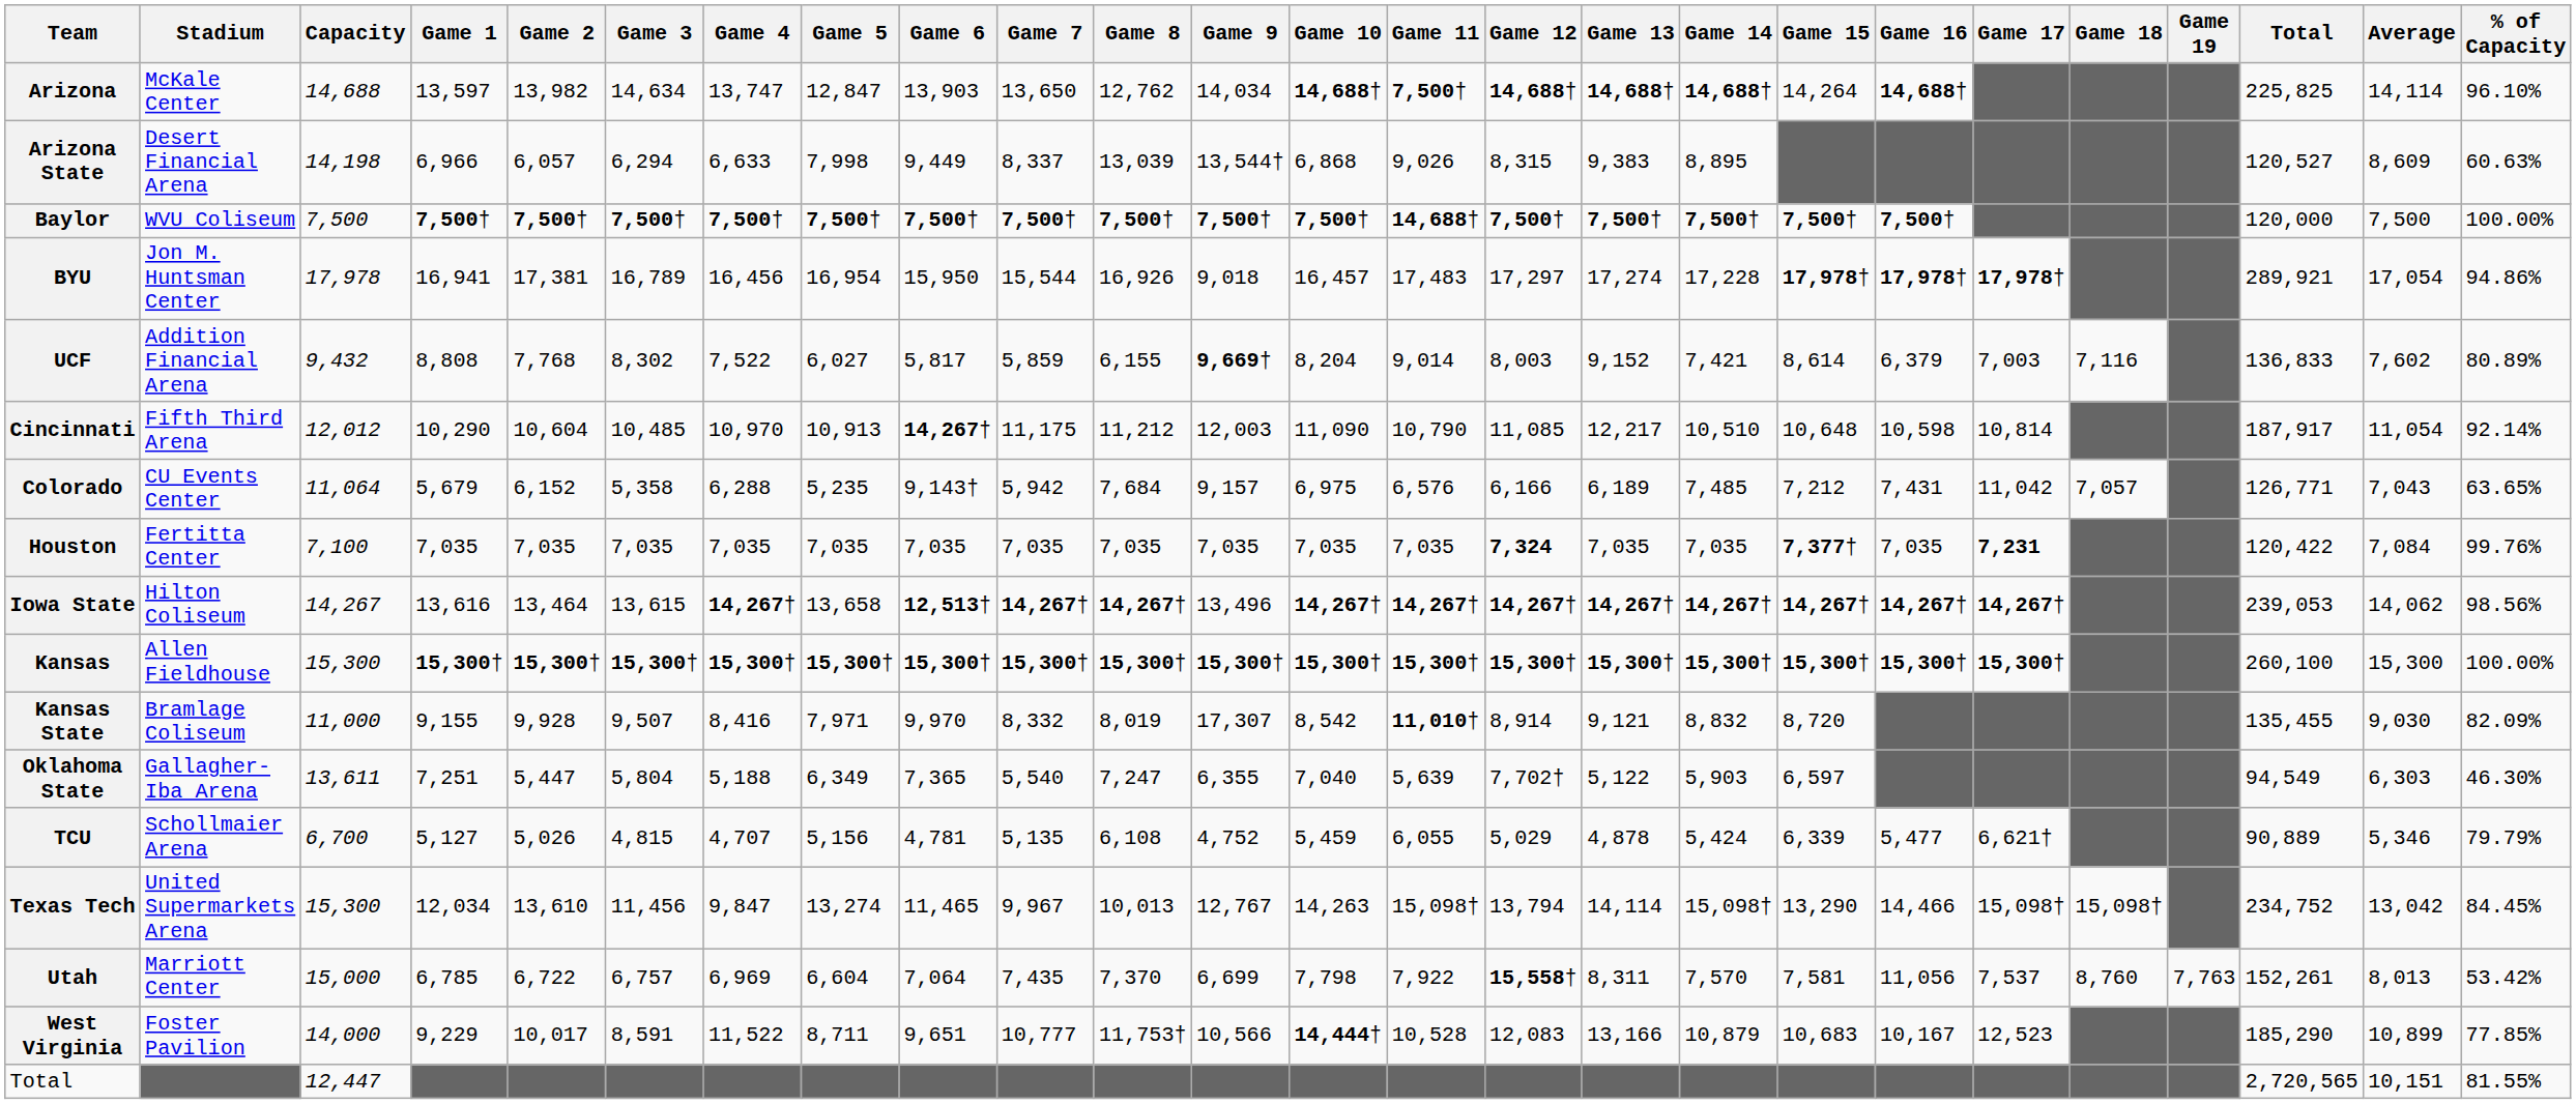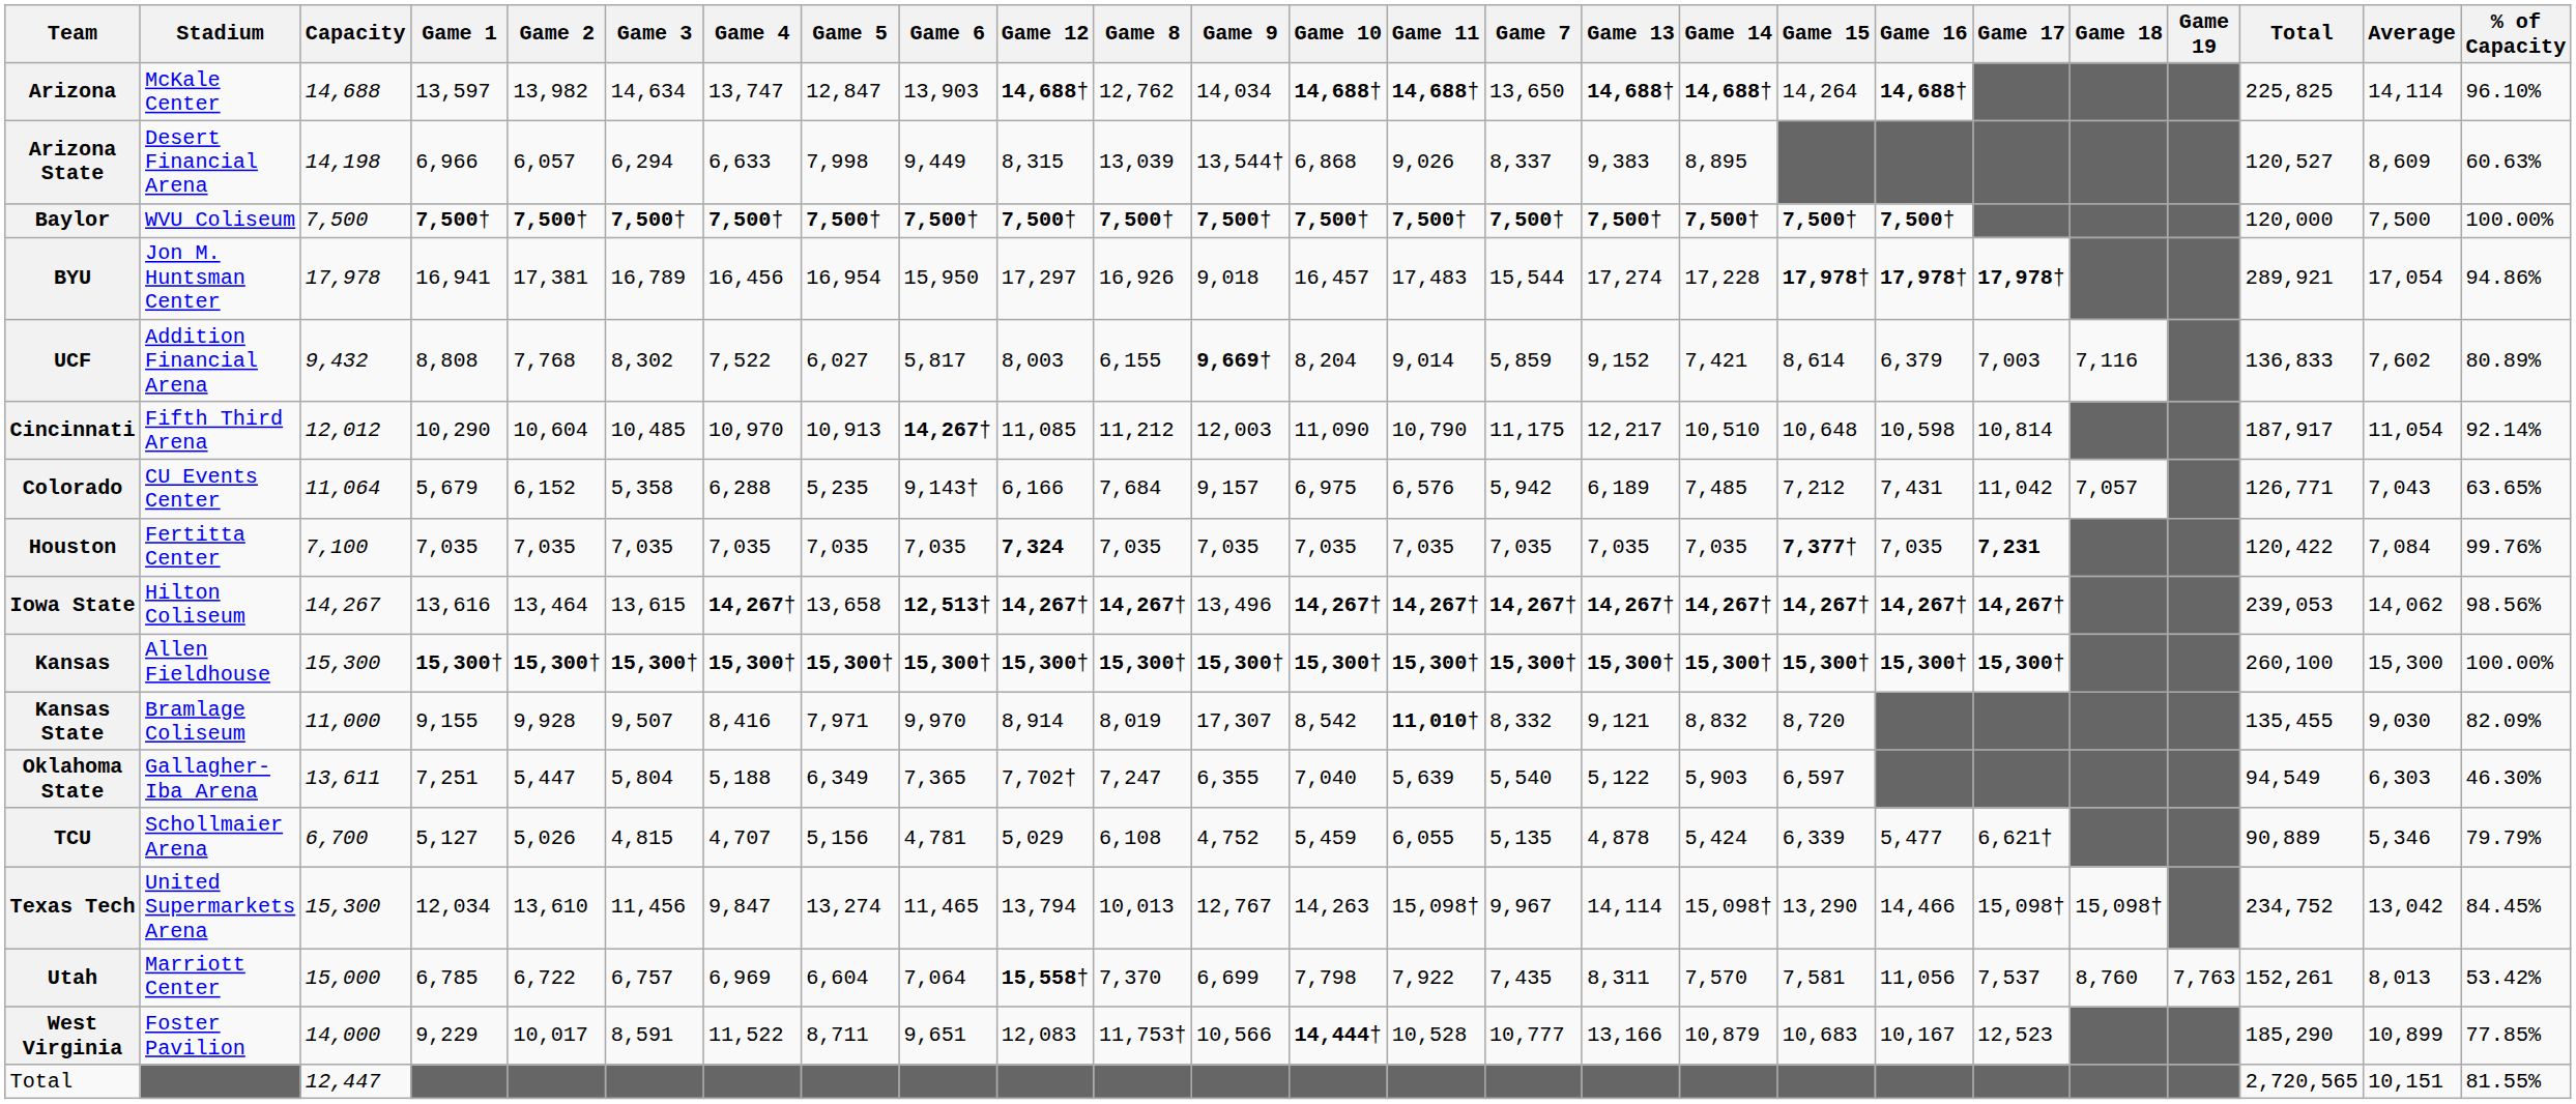 <table class="wikitable">
 <tr>
 <th>Team</th>
 <th>Stadium</th>
 <th>Capacity</th>
 <th>Game 1</th>
 <th>Game 2</th>
 <th>Game 3</th>
 <th>Game 4</th>
 <th>Game 5</th>
 <th>Game 6</th>
-<th>Game 7</th>
+<th>Game 12</th>
 <th>Game 8</th>
 <th>Game 9</th>
 <th>Game 10</th>
 <th>Game 11</th>
-<th>Game 12</th>
+<th>Game 7</th>
 <th>Game 13</th>
 <th>Game 14</th>
 <th>Game 15</th>
 <th>Game 16</th>
 <th>Game 17</th>
 <th>Game 18</th>
 <th>Game 19</th>
 <th>Total</th>
 <th>Average</th>
 <th>% of Capacity</th>
 </tr>
 <tr>
 <th><strong>Arizona</strong></th>
 <td><a href='#'>McKale Center</a></td>
 <td><em>14,688</em></td>
 <td>13,597</td>
 <td>13,982</td>
 <td>14,634</td>
 <td>13,747</td>
 <td>12,847</td>
 <td>13,903</td>
-<td>13,650</td>
+<td><strong>14,688</strong>†</td>
 <td>12,762</td>
 <td>14,034</td>
 <td><strong>14,688</strong>†</td>
-<td><strong>7,500</strong>†</td>
 <td><strong>14,688</strong>†</td>
+<td>13,650</td>
 <td><strong>14,688</strong>†</td>
 <td><strong>14,688</strong>†</td>
 <td>14,264</td>
 <td><strong>14,688</strong>†</td>
 <td style="background:#666666;"></td>
 <td style="background:#666666;"></td>
 <td style="background:#666666;"></td>
 <td>225,825</td>
 <td>14,114</td>
 <td>96.10%</td>
 </tr>
 <tr>
 <th><strong>Arizona State</strong></th>
 <td><a href='#'>Desert Financial Arena</a></td>
 <td><em>14,198</em></td>
 <td>6,966</td>
 <td>6,057</td>
 <td>6,294</td>
 <td>6,633</td>
 <td>7,998</td>
 <td>9,449</td>
-<td>8,337</td>
+<td>8,315</td>
 <td>13,039</td>
 <td>13,544†</td>
 <td>6,868</td>
 <td>9,026</td>
-<td>8,315</td>
+<td>8,337</td>
 <td>9,383</td>
 <td>8,895</td>
 <td style="background:#666666;"></td>
 <td style="background:#666666;"></td>
 <td style="background:#666666;"></td>
 <td style="background:#666666;"></td>
 <td style="background:#666666;"></td>
 <td>120,527</td>
 <td>8,609</td>
 <td>60.63%</td>
 </tr>
 <tr>
 <th><strong>Baylor</strong></th>
 <td><a href='#'>WVU Coliseum</a></td>
 <td><em>7,500</em></td>
 <td><strong>7,500</strong>†</td>
 <td><strong>7,500</strong>†</td>
 <td><strong>7,500</strong>†</td>
 <td><strong>7,500</strong>†</td>
 <td><strong>7,500</strong>†</td>
 <td><strong>7,500</strong>†</td>
 <td><strong>7,500</strong>†</td>
 <td><strong>7,500</strong>†</td>
 <td><strong>7,500</strong>†</td>
 <td><strong>7,500</strong>†</td>
-<td><strong>14,688</strong>†</td>
+<td><strong>7,500</strong>†</td>
 <td><strong>7,500</strong>†</td>
 <td><strong>7,500</strong>†</td>
 <td><strong>7,500</strong>†</td>
 <td><strong>7,500</strong>†</td>
 <td><strong>7,500</strong>†</td>
 <td style="background:#666666;"></td>
 <td style="background:#666666;"></td>
 <td style="background:#666666;"></td>
 <td>120,000</td>
 <td>7,500</td>
 <td>100.00%</td>
 </tr>
 <tr>
 <th><strong>BYU</strong></th>
 <td><a href='#'>Jon M. Huntsman Center</a></td>
 <td><em>17,978</em></td>
 <td>16,941</td>
 <td>17,381</td>
 <td>16,789</td>
 <td>16,456</td>
 <td>16,954</td>
 <td>15,950</td>
-<td>15,544</td>
+<td>17,297</td>
 <td>16,926</td>
 <td>9,018</td>
 <td>16,457</td>
 <td>17,483</td>
-<td>17,297</td>
+<td>15,544</td>
 <td>17,274</td>
 <td>17,228</td>
 <td><strong>17,978</strong>†</td>
 <td><strong>17,978</strong>†</td>
 <td><strong>17,978</strong>†</td>
 <td style="background:#666666;"></td>
 <td style="background:#666666;"></td>
 <td>289,921</td>
 <td>17,054</td>
 <td>94.86%</td>
 </tr>
 <tr>
 <th><strong>UCF</strong></th>
 <td><a href='#'>Addition Financial Arena</a></td>
 <td><em>9,432</em></td>
 <td>8,808</td>
 <td>7,768</td>
 <td>8,302</td>
 <td>7,522</td>
 <td>6,027</td>
 <td>5,817</td>
-<td>5,859</td>
+<td>8,003</td>
 <td>6,155</td>
 <td><strong>9,669</strong>†</td>
 <td>8,204</td>
 <td>9,014</td>
-<td>8,003</td>
+<td>5,859</td>
 <td>9,152</td>
 <td>7,421</td>
 <td>8,614</td>
 <td>6,379</td>
 <td>7,003</td>
 <td>7,116</td>
 <td style="background:#666666;"></td>
 <td>136,833</td>
 <td>7,602</td>
 <td>80.89%</td>
 </tr>
 <tr>
 <th><strong>Cincinnati</strong></th>
 <td><a href='#'>Fifth Third Arena</a></td>
 <td><em>12,012</em></td>
 <td>10,290</td>
 <td>10,604</td>
 <td>10,485</td>
 <td>10,970</td>
 <td>10,913</td>
 <td><strong>14,267</strong>†</td>
-<td>11,175</td>
+<td>11,085</td>
 <td>11,212</td>
 <td>12,003</td>
 <td>11,090</td>
 <td>10,790</td>
-<td>11,085</td>
+<td>11,175</td>
 <td>12,217</td>
 <td>10,510</td>
 <td>10,648</td>
 <td>10,598</td>
 <td>10,814</td>
 <td style="background:#666666;"></td>
 <td style="background:#666666;"></td>
 <td>187,917</td>
 <td>11,054</td>
 <td>92.14%</td>
 </tr>
 <tr>
 <th><strong>Colorado</strong></th>
 <td><a href='#'>CU Events Center</a></td>
 <td><em>11,064</em></td>
 <td>5,679</td>
 <td>6,152</td>
 <td>5,358</td>
 <td>6,288</td>
 <td>5,235</td>
 <td>9,143†</td>
-<td>5,942</td>
+<td>6,166</td>
 <td>7,684</td>
 <td>9,157</td>
 <td>6,975</td>
 <td>6,576</td>
-<td>6,166</td>
+<td>5,942</td>
 <td>6,189</td>
 <td>7,485</td>
 <td>7,212</td>
 <td>7,431</td>
 <td>11,042</td>
 <td>7,057</td>
 <td style="background:#666666;"></td>
 <td>126,771</td>
 <td>7,043</td>
 <td>63.65%</td>
 </tr>
 <tr>
 <th><strong>Houston</strong></th>
 <td><a href='#'>Fertitta Center</a></td>
 <td><em>7,100</em></td>
 <td>7,035</td>
 <td>7,035</td>
 <td>7,035</td>
 <td>7,035</td>
 <td>7,035</td>
 <td>7,035</td>
+<td><strong>7,324</strong></td>
 <td>7,035</td>
 <td>7,035</td>
 <td>7,035</td>
 <td>7,035</td>
 <td>7,035</td>
-<td><strong>7,324</strong></td>
 <td>7,035</td>
 <td>7,035</td>
 <td><strong>7,377</strong>†</td>
 <td>7,035</td>
 <td><strong>7,231</strong></td>
 <td style="background:#666666;"></td>
 <td style="background:#666666;"></td>
 <td>120,422</td>
 <td>7,084</td>
 <td>99.76%</td>
 </tr>
 <tr>
 <th><strong>Iowa State</strong></th>
 <td><a href='#'>Hilton Coliseum</a></td>
 <td><em>14,267</em></td>
 <td>13,616</td>
 <td>13,464</td>
 <td>13,615</td>
 <td><strong>14,267</strong>†</td>
 <td>13,658</td>
 <td><strong>12,513</strong>†</td>
 <td><strong>14,267</strong>†</td>
 <td><strong>14,267</strong>†</td>
 <td>13,496</td>
 <td><strong>14,267</strong>†</td>
 <td><strong>14,267</strong>†</td>
 <td><strong>14,267</strong>†</td>
 <td><strong>14,267</strong>†</td>
 <td><strong>14,267</strong>†</td>
 <td><strong>14,267</strong>†</td>
 <td><strong>14,267</strong>†</td>
 <td><strong>14,267</strong>†</td>
 <td style="background:#666666;"></td>
 <td style="background:#666666;"></td>
 <td>239,053</td>
 <td>14,062</td>
 <td>98.56%</td>
 </tr>
 <tr>
 <th><strong>Kansas</strong></th>
 <td><a href='#'>Allen Fieldhouse</a></td>
 <td><em>15,300</em></td>
 <td><strong>15,300</strong>†</td>
 <td><strong>15,300</strong>†</td>
 <td><strong>15,300</strong>†</td>
 <td><strong>15,300</strong>†</td>
 <td><strong>15,300</strong>†</td>
 <td><strong>15,300</strong>†</td>
 <td><strong>15,300</strong>†</td>
 <td><strong>15,300</strong>†</td>
 <td><strong>15,300</strong>†</td>
 <td><strong>15,300</strong>†</td>
 <td><strong>15,300</strong>†</td>
 <td><strong>15,300</strong>†</td>
 <td><strong>15,300</strong>†</td>
 <td><strong>15,300</strong>†</td>
 <td><strong>15,300</strong>†</td>
 <td><strong>15,300</strong>†</td>
 <td><strong>15,300</strong>†</td>
 <td style="background:#666666;"></td>
 <td style="background:#666666;"></td>
 <td>260,100</td>
 <td>15,300</td>
 <td>100.00%</td>
 </tr>
 <tr>
 <th><strong>Kansas State</strong></th>
 <td><a href='#'>Bramlage Coliseum</a></td>
 <td><em>11,000</em></td>
 <td>9,155</td>
 <td>9,928</td>
 <td>9,507</td>
 <td>8,416</td>
 <td>7,971</td>
 <td>9,970</td>
-<td>8,332</td>
+<td>8,914</td>
 <td>8,019</td>
 <td>17,307</td>
 <td>8,542</td>
 <td><strong>11,010</strong>†</td>
-<td>8,914</td>
+<td>8,332</td>
 <td>9,121</td>
 <td>8,832</td>
 <td>8,720</td>
 <td style="background:#666666;"></td>
 <td style="background:#666666;"></td>
 <td style="background:#666666;"></td>
 <td style="background:#666666;"></td>
 <td>135,455</td>
 <td>9,030</td>
 <td>82.09%</td>
 </tr>
 <tr>
 <th><strong>Oklahoma State</strong></th>
 <td><a href='#'>Gallagher-Iba Arena</a></td>
 <td><em>13,611</em></td>
 <td>7,251</td>
 <td>5,447</td>
 <td>5,804</td>
 <td>5,188</td>
 <td>6,349</td>
 <td>7,365</td>
-<td>5,540</td>
+<td>7,702†</td>
 <td>7,247</td>
 <td>6,355</td>
 <td>7,040</td>
 <td>5,639</td>
-<td>7,702†</td>
+<td>5,540</td>
 <td>5,122</td>
 <td>5,903</td>
 <td>6,597</td>
 <td style="background:#666666;"></td>
 <td style="background:#666666;"></td>
 <td style="background:#666666;"></td>
 <td style="background:#666666;"></td>
 <td>94,549</td>
 <td>6,303</td>
 <td>46.30%</td>
 </tr>
 <tr>
 <th><strong>TCU</strong></th>
 <td><a href='#'>Schollmaier Arena</a></td>
 <td><em>6,700</em></td>
 <td>5,127</td>
 <td>5,026</td>
 <td>4,815</td>
 <td>4,707</td>
 <td>5,156</td>
 <td>4,781</td>
-<td>5,135</td>
+<td>5,029</td>
 <td>6,108</td>
 <td>4,752</td>
 <td>5,459</td>
 <td>6,055</td>
-<td>5,029</td>
+<td>5,135</td>
 <td>4,878</td>
 <td>5,424</td>
 <td>6,339</td>
 <td>5,477</td>
 <td>6,621†</td>
 <td style="background:#666666;"></td>
 <td style="background:#666666;"></td>
 <td>90,889</td>
 <td>5,346</td>
 <td>79.79%</td>
 </tr>
 <tr>
 <th><strong>Texas Tech</strong></th>
 <td><a href='#'>United Supermarkets Arena</a></td>
 <td><em>15,300</em></td>
 <td>12,034</td>
 <td>13,610</td>
 <td>11,456</td>
 <td>9,847</td>
 <td>13,274</td>
 <td>11,465</td>
-<td>9,967</td>
+<td>13,794</td>
 <td>10,013</td>
 <td>12,767</td>
 <td>14,263</td>
 <td>15,098†</td>
-<td>13,794</td>
+<td>9,967</td>
 <td>14,114</td>
 <td>15,098†</td>
 <td>13,290</td>
 <td>14,466</td>
 <td>15,098†</td>
 <td>15,098†</td>
 <td style="background:#666666;"></td>
 <td>234,752</td>
 <td>13,042</td>
 <td>84.45%</td>
 </tr>
 <tr>
 <th><strong>Utah</strong></th>
 <td><a href='#'>Marriott Center</a></td>
 <td><em>15,000</em></td>
 <td>6,785</td>
 <td>6,722</td>
 <td>6,757</td>
 <td>6,969</td>
 <td>6,604</td>
 <td>7,064</td>
-<td>7,435</td>
+<td><strong>15,558</strong>†</td>
 <td>7,370</td>
 <td>6,699</td>
 <td>7,798</td>
 <td>7,922</td>
-<td><strong>15,558</strong>†</td>
+<td>7,435</td>
 <td>8,311</td>
 <td>7,570</td>
 <td>7,581</td>
 <td>11,056</td>
 <td>7,537</td>
 <td>8,760</td>
 <td>7,763</td>
 <td>152,261</td>
 <td>8,013</td>
 <td>53.42%</td>
 </tr>
 <tr>
 <th><strong>West Virginia</strong></th>
 <td><a href='#'>Foster Pavilion</a></td>
 <td><em>14,000</em></td>
 <td>9,229</td>
 <td>10,017</td>
 <td>8,591</td>
 <td>11,522</td>
 <td>8,711</td>
 <td>9,651</td>
-<td>10,777</td>
+<td>12,083</td>
 <td>11,753†</td>
 <td>10,566</td>
 <td><strong>14,444</strong>†</td>
 <td>10,528</td>
-<td>12,083</td>
+<td>10,777</td>
 <td>13,166</td>
 <td>10,879</td>
 <td>10,683</td>
 <td>10,167</td>
 <td>12,523</td>
 <td style="background:#666666;"></td>
 <td style="background:#666666;"></td>
 <td>185,290</td>
 <td>10,899</td>
 <td>77.85%</td>
 </tr>
 <tr>
 <td>Total</td>
 <td style="background:#666666;"></td>
 <td><em>12,447</em></td>
 <td style="background:#666666;"></td>
 <td style="background:#666666;"></td>
 <td style="background:#666666;"></td>
 <td style="background:#666666;"></td>
 <td style="background:#666666;"></td>
 <td style="background:#666666;"></td>
 <td style="background:#666666;"></td>
 <td style="background:#666666;"></td>
 <td style="background:#666666;"></td>
 <td style="background:#666666;"></td>
 <td style="background:#666666;"></td>
 <td style="background:#666666;"></td>
 <td style="background:#666666;"></td>
 <td style="background:#666666;"></td>
 <td style="background:#666666;"></td>
 <td style="background:#666666;"></td>
 <td style="background:#666666;"></td>
 <td style="background:#666666;"></td>
 <td style="background:#666666;"></td>
 <td>2,720,565</td>
 <td>10,151</td>
 <td>81.55%</td>
 </tr>
 </table>
